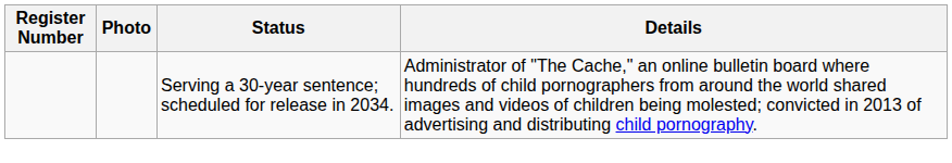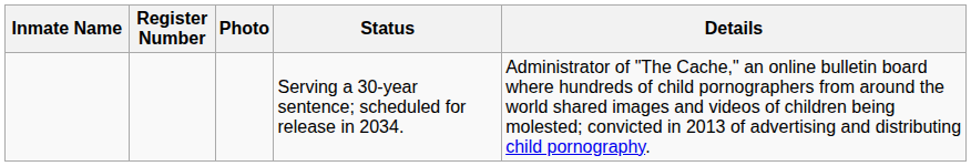 <table class="wikitable sortable">
 <tr>
+<th width="13%">Inmate Name</th>
 <th width="9%">Register Number</th>
 <th width="5%">Photo</th>
 <th width="24%">Status</th>
 <th width="54%">Details</th>
 </tr>
 <tr>
 <td style="text-align:center;"></td>
 <td style="text-align:center;"></td>
+<td style="text-align:center;"></td>
 <td>Serving a 30-year sentence; scheduled for release in 2034.</td>
 <td>Administrator of "The Cache," an online bulletin board where hundreds of child pornographers from around the world shared images and videos of children being molested; convicted in 2013 of advertising and distributing <a href='#'>child pornography</a>.</td>
 </tr>
 </table>
